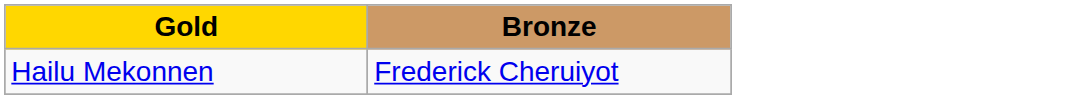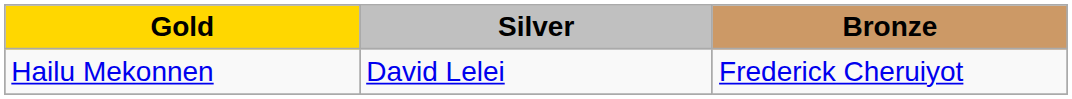 <table class="wikitable" style="text-align:left">
 <tr align="center">
 <td width=200 bgcolor=gold><strong>Gold</strong></td>
+<td width=200 bgcolor=silver><strong>Silver</strong></td>
 <td width=200 bgcolor=CC9966><strong>Bronze</strong></td>
 </tr>
 <tr>
 <td><a href='#'>Hailu Mekonnen</a><br><em></em></td>
+<td><a href='#'>David Lelei</a><br><em></em></td>
 <td><a href='#'>Frederick Cheruiyot</a><br><em></em></td>
 </tr>
 </table>
